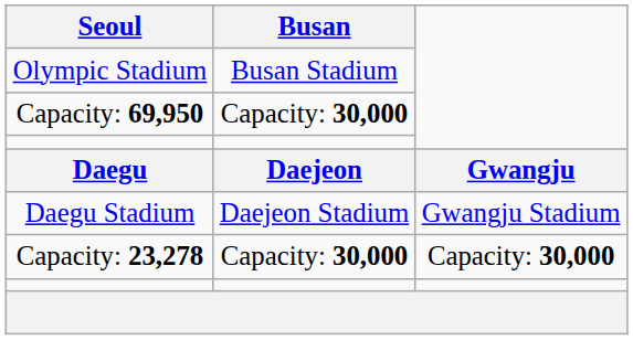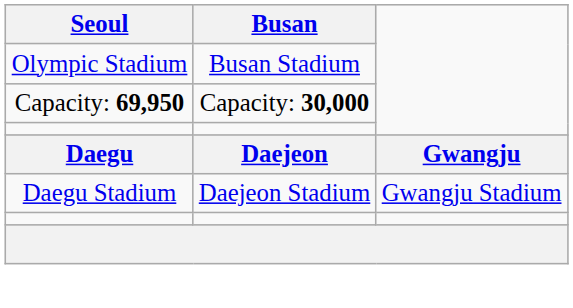 <table class="wikitable" style="text-align:center;margin:1em auto;">
 <tr>
 <th><a href='#'>Seoul</a></th>
 <th><a href='#'>Busan</a></th>
 </tr>
 <tr>
 <td><a href='#'>Olympic Stadium</a></td>
 <td><a href='#'>Busan Stadium</a></td>
 </tr>
 <tr>
 <td>Capacity: <strong>69,950</strong></td>
 <td>Capacity: <strong>30,000</strong></td>
 </tr>
 <tr>
 <td></td>
 <td></td>
 </tr>
 <tr>
 <th><a href='#'>Daegu</a></th>
 <th><a href='#'>Daejeon</a></th>
 <th><a href='#'>Gwangju</a></th>
 </tr>
 <tr>
 <td><a href='#'>Daegu Stadium</a></td>
 <td><a href='#'>Daejeon Stadium</a></td>
 <td><a href='#'>Gwangju Stadium</a></td>
 </tr>
 <tr>
-<td>Capacity: <strong>23,278</strong></td>
-<td>Capacity: <strong>30,000</strong></td>
-<td>Capacity: <strong>30,000</strong></td>
-</tr>
-<tr>
 <td></td>
 <td></td>
 <td></td>
 </tr>
 <tr>
 <th colspan=3><br></th>
 </tr>
 </table>
